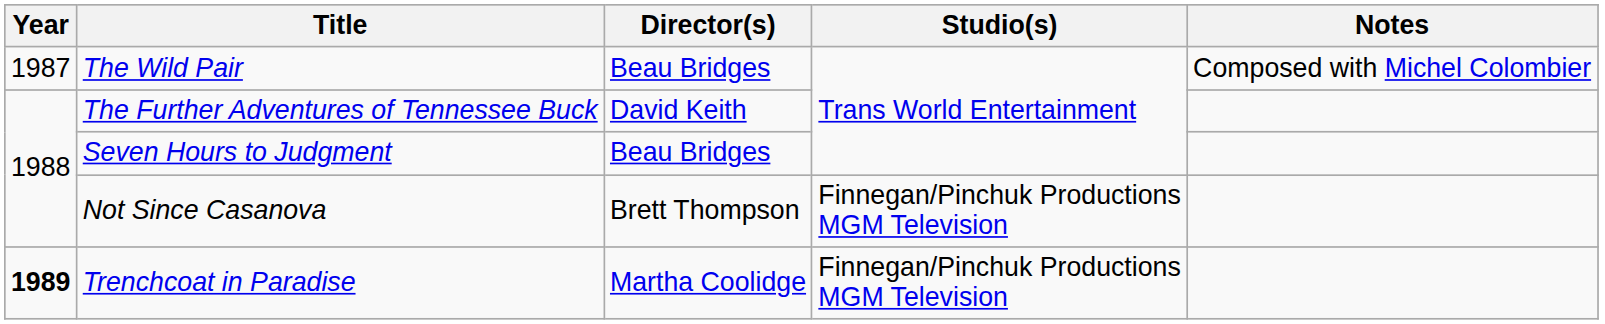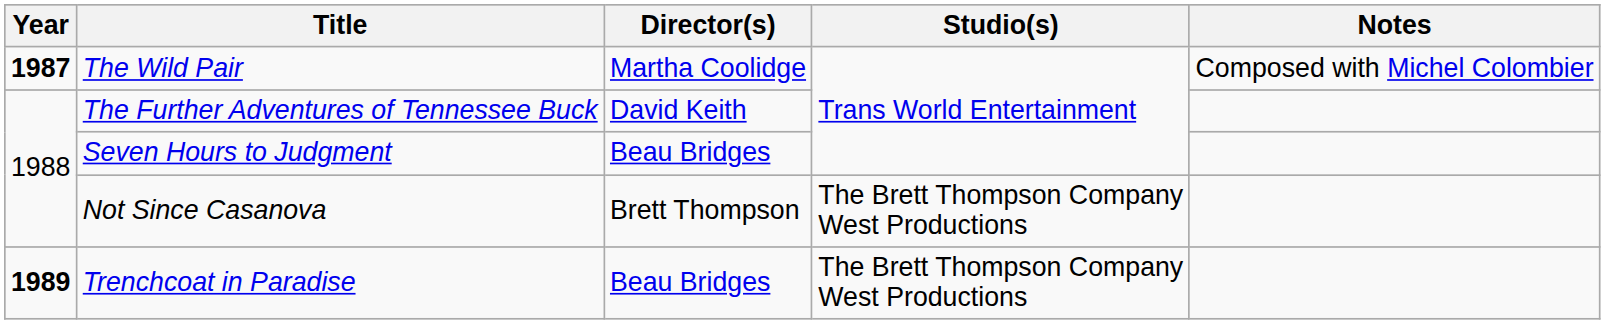 <table class="wikitable sortable">
 <tr>
 <th>Year</th>
 <th>Title</th>
 <th>Director(s)</th>
 <th>Studio(s)</th>
 <th>Notes</th>
 </tr>
 <tr>
-<td>1987</td>
+<td><strong>1987</strong></td>
 <td><em><a href='#'>The Wild Pair</a></em></td>
-<td><a href='#'>Beau Bridges</a></td>
+<td><a href='#'>Martha Coolidge</a></td>
 <td rowspan="3"><a href='#'>Trans World Entertainment</a></td>
 <td>Composed with <a href='#'>Michel Colombier</a></td>
 </tr>
 <tr>
 <td rowspan="3">1988</td>
 <td><em><a href='#'>The Further Adventures of Tennessee Buck</a></em></td>
 <td><a href='#'>David Keith</a></td>
 <td></td>
 </tr>
 <tr>
 <td><em><a href='#'>Seven Hours to Judgment</a></em></td>
 <td><a href='#'>Beau Bridges</a></td>
 <td></td>
 </tr>
 <tr>
 <td><em>Not Since Casanova</em></td>
 <td>Brett Thompson</td>
-<td>Finnegan/Pinchuk Productions<br><a href='#'>MGM Television</a></td>
+<td>The Brett Thompson Company<br>West Productions</td>
 <td></td>
 </tr>
 <tr>
 <td><strong>1989</strong></td>
 <td><em><a href='#'>Trenchcoat in Paradise</a></em></td>
-<td><a href='#'>Martha Coolidge</a></td>
-<td>Finnegan/Pinchuk Productions<br><a href='#'>MGM Television</a></td>
+<td><a href='#'>Beau Bridges</a></td>
+<td>The Brett Thompson Company<br>West Productions</td>
 <td></td>
 </tr>
 </table>
